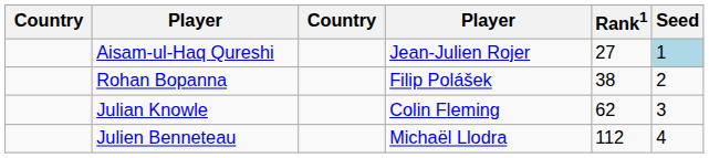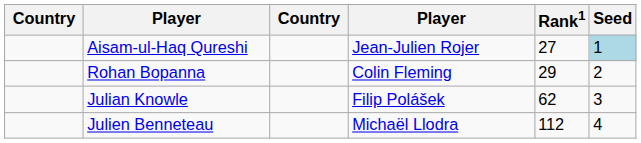 <table class="sortable wikitable">
 <tr>
 <th width="70">Country</th>
 <th width="175">Player</th>
 <th width="70">Country</th>
 <th width="175">Player</th>
 <th>Rank<sup>1</sup></th>
 <th>Seed</th>
 </tr>
 <tr>
 <td></td>
 <td><a href='#'>Aisam-ul-Haq Qureshi</a></td>
 <td></td>
 <td><a href='#'>Jean-Julien Rojer</a></td>
 <td>27</td>
 <td style="background: lightblue;">1</td>
 </tr>
 <tr>
 <td></td>
 <td><a href='#'>Rohan Bopanna</a></td>
 <td></td>
-<td><a href='#'>Filip Polášek</a></td>
-<td>38</td>
+<td><a href='#'>Colin Fleming</a></td>
+<td>29</td>
 <td>2</td>
 </tr>
 <tr>
 <td></td>
 <td><a href='#'>Julian Knowle</a></td>
 <td></td>
-<td><a href='#'>Colin Fleming</a></td>
+<td><a href='#'>Filip Polášek</a></td>
 <td>62</td>
 <td>3</td>
 </tr>
 <tr>
 <td></td>
 <td><a href='#'>Julien Benneteau</a></td>
 <td></td>
 <td><a href='#'>Michaël Llodra</a></td>
 <td>112</td>
 <td>4</td>
 </tr>
 </table>
